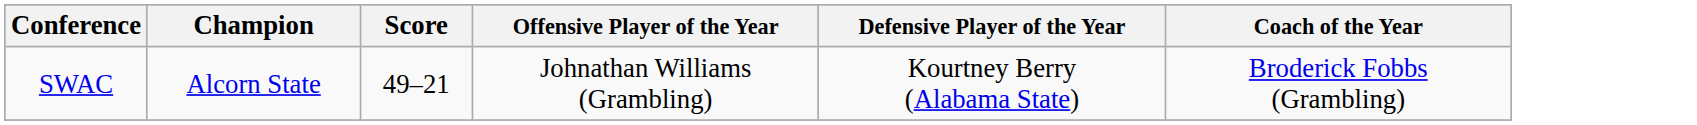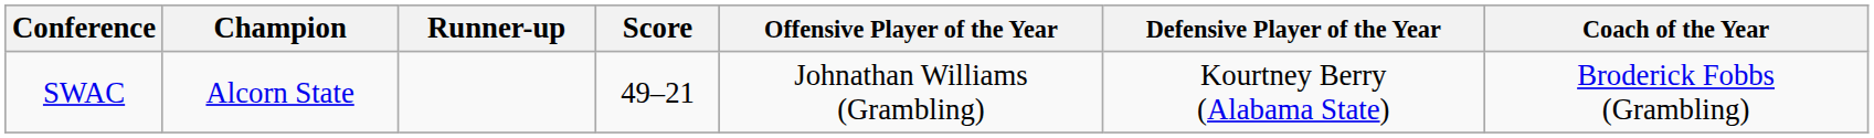 <table class=wikitable style="text-align:center;">
 <tr>
 <th style="width:50px">Conference</th>
 <th style="width:120px">Champion</th>
+<th style="width:100px">Runner-up</th>
 <th style="width:60px;">Score</th>
 <th style="width:200px"><small>Offensive Player of the Year</small></th>
 <th style="width:200px"><small>Defensive Player of the Year</small></th>
 <th style="width:200px"><small>Coach of the Year</small></th>
 </tr>
 <tr>
 <td><a href='#'>SWAC</a></td>
 <td><a href='#'>Alcorn State</a></td>
+<td></td>
 <td>49–21</td>
 <td>Johnathan Williams<br>(Grambling)</td>
 <td>Kourtney Berry<br>(<a href='#'>Alabama State</a>)</td>
 <td><a href='#'>Broderick Fobbs</a><br>(Grambling)</td>
 </tr>
 </table>
